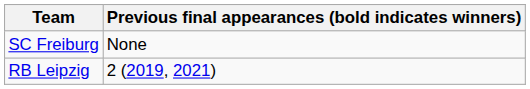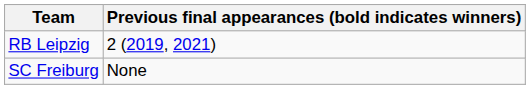 <table class="wikitable">
 <tr>
 <th>Team</th>
 <th>Previous final appearances (bold indicates winners)</th>
 </tr>
 <tr>
+<td><a href='#'>RB Leipzig</a></td>
+<td>2 (<a href='#'>2019</a>, <a href='#'>2021</a>)</td>
+</tr>
+<tr>
 <td><a href='#'>SC Freiburg</a></td>
 <td>None</td>
 </tr>
-<tr>
-<td><a href='#'>RB Leipzig</a></td>
-<td>2 (<a href='#'>2019</a>, <a href='#'>2021</a>)</td>
-</tr>
 </table>
